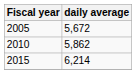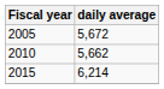 <table class="wikitable">
 <tr>
 <th>Fiscal year</th>
 <th>daily average</th>
 </tr>
 <tr>
 <td>2005</td>
 <td>5,672</td>
 </tr>
 <tr>
 <td>2010</td>
-<td>5,862</td>
+<td>5,662</td>
 </tr>
 <tr>
 <td>2015</td>
 <td>6,214</td>
 </tr>
 <tr>
 </tr>
 </table>
